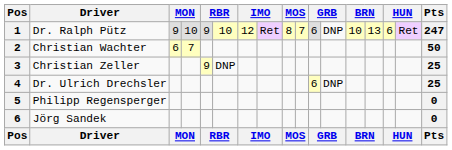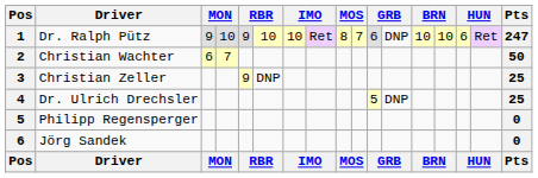 <table class="wikitable" style="font-size: 85%; text-align: center;">
 <tr valign="top">
 <th valign=middle>Pos</th>
 <th valign=middle>Driver</th>
 <th colspan=2><a href='#'>MON</a><br></th>
 <th colspan=2><a href='#'>RBR</a><br></th>
 <th colspan=2><a href='#'>IMO</a><br></th>
 <th colspan=2><a href='#'>MOS</a><br></th>
 <th colspan=2><a href='#'>GRB</a><br></th>
 <th colspan=2><a href='#'>BRN</a><br></th>
 <th colspan=2><a href='#'>HUN</a><br></th>
 <th valign="middle">Pts</th>
 </tr>
 <tr>
 <th>1</th>
 <td align=left> Dr. Ralph Pütz</td>
 <td style="background:#dfdfdf">9</td>
 <td style="background:#dfdfdf">10</td>
 <td style="background:#dfdfdf">9</td>
 <td style="background:#FFFFBF">10</td>
-<td style="background:#FFFFBF">12</td>
+<td style="background:#FFFFBF">10</td>
 <td style="background:#EFCFFF">Ret</td>
 <td style="background:#FFFFBF">8</td>
 <td style="background:#FFFFBF">7</td>
 <td style="background:#dfdfdf">6</td>
 <td>DNP</td>
 <td style="background:#FFFFBF">10</td>
-<td style="background:#FFFFBF">13</td>
+<td style="background:#FFFFBF">10</td>
 <td style="background:#FFFFBF">6</td>
 <td style="background:#EFCFFF">Ret</td>
 <th>247</th>
 </tr>
 <tr>
 <th>2</th>
 <td align=left> Christian Wachter</td>
 <td style="background:#FFFFBF">6</td>
 <td style="background:#FFFFBF">7</td>
 <td></td>
 <td></td>
 <td></td>
 <td></td>
 <td></td>
 <td></td>
 <td></td>
 <td></td>
 <td></td>
 <td></td>
 <td></td>
 <td></td>
 <th>50</th>
 </tr>
 <tr>
 <th>3</th>
 <td align=left> Christian Zeller</td>
 <td></td>
 <td></td>
 <td style="background:#FFFFBF">9</td>
 <td>DNP</td>
 <td></td>
 <td></td>
 <td></td>
 <td></td>
 <td></td>
 <td></td>
 <td></td>
 <td></td>
 <td></td>
 <td></td>
 <th>25</th>
 </tr>
 <tr>
 <th>4</th>
 <td align=left> Dr. Ulrich Drechsler</td>
 <td></td>
 <td></td>
 <td></td>
 <td></td>
 <td></td>
 <td></td>
 <td></td>
 <td></td>
-<td style="background:#FFFFBF">6</td>
+<td style="background:#FFFFBF">5</td>
 <td>DNP</td>
 <td></td>
 <td></td>
 <td></td>
 <td></td>
 <th>25</th>
 </tr>
 <tr>
 <th>5</th>
 <td align=left> Philipp Regensperger</td>
 <td></td>
 <td></td>
 <td></td>
 <td></td>
 <td></td>
 <td></td>
 <td></td>
 <td></td>
 <td></td>
 <td></td>
 <td></td>
 <td></td>
 <td></td>
 <td></td>
 <th>0</th>
 </tr>
 <tr>
 <th>6</th>
 <td align=left> Jörg Sandek</td>
 <td></td>
 <td></td>
 <td></td>
 <td></td>
 <td></td>
 <td></td>
 <td></td>
 <td></td>
 <td></td>
 <td></td>
 <td></td>
 <td></td>
 <td></td>
 <td></td>
 <th>0</th>
 </tr>
 <tr>
 <th valign=middle>Pos</th>
 <th valign=middle>Driver</th>
 <th colspan=2><a href='#'>MON</a><br></th>
 <th colspan=2><a href='#'>RBR</a><br></th>
 <th colspan=2><a href='#'>IMO</a><br></th>
 <th colspan=2><a href='#'>MOS</a><br></th>
 <th colspan=2><a href='#'>GRB</a><br></th>
 <th colspan=2><a href='#'>BRN</a><br></th>
 <th colspan=2><a href='#'>HUN</a><br></th>
 <th valign="middle">Pts</th>
 </tr>
 </table>
